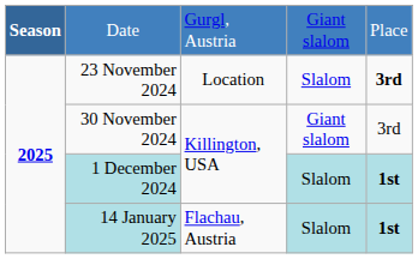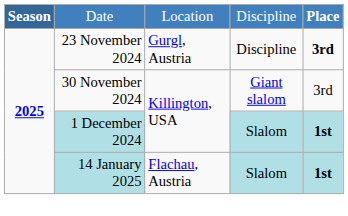 <table class="wikitable"  style="font-size:95%; text-align:center; border:gray solid 1px; width:40%;">
 <tr style="background:#369; color:white;">
 <td rowspan="2" colspan="1" width="5%"><strong>Season</strong></td>
 </tr>
 <tr style="background-color:#4180be; color:white;">
 <td>Date</td>
-<td align=left> <a href='#'>Gurgl</a>, Austria</td>
-<td><a href='#'>Giant slalom</a></td>
-<td>Place</td>
+<td>Location</td>
+<td>Discipline</td>
+<td><strong>Place</strong></td>
 </tr>
 <tr>
 <td rowspan=4><strong><a href='#'>2025</a></strong></td>
 <td align=right>23 November 2024</td>
-<td>Location</td>
-<td><a href='#'>Slalom</a></td>
+<td align=left> <a href='#'>Gurgl</a>, Austria</td>
+<td>Discipline</td>
 <td><strong>3rd</strong></td>
 </tr>
 <tr>
 <td align=right>30 November 2024</td>
 <td rowspan=2 align=left> <a href='#'>Killington</a>, USA</td>
 <td><a href='#'>Giant slalom</a></td>
 <td>3rd</td>
 </tr>
 <tr>
 <td align=right bgcolor="#BOEOE6">1 December 2024</td>
 <td bgcolor="#BOEOE6">Slalom</td>
 <td bgcolor="#BOEOE6"><strong>1st</strong></td>
 </tr>
 <tr>
 <td align=right bgcolor="#BOEOE6">14 January 2025</td>
 <td align=left> <a href='#'>Flachau</a>, Austria</td>
 <td bgcolor="#BOEOE6">Slalom</td>
 <td bgcolor="#BOEOE6"><strong>1st</strong></td>
 </tr>
 </table>
